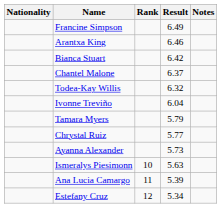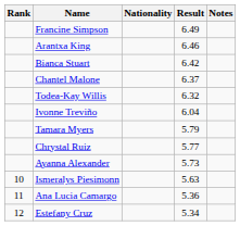 <table class="wikitable sortable" style="text-align:center;font-size:95%">
 <tr>
+<th>Rank</th>
+<th>Name</th>
 <th>Nationality</th>
-<th>Name</th>
-<th>Rank</th>
 <th>Result</th>
 <th>Notes</th>
 </tr>
 <tr>
+<td></td>
+<td align=left><a href='#'>Francine Simpson</a></td>
 <td align=left></td>
-<td align=left><a href='#'>Francine Simpson</a></td>
-<td></td>
 <td>6.49</td>
 <td></td>
 </tr>
 <tr>
+<td></td>
+<td align=left><a href='#'>Arantxa King</a></td>
 <td align=left></td>
-<td align=left><a href='#'>Arantxa King</a></td>
-<td></td>
 <td>6.46</td>
 <td></td>
 </tr>
 <tr>
+<td></td>
+<td align=left><a href='#'>Bianca Stuart</a></td>
 <td align=left></td>
-<td align=left><a href='#'>Bianca Stuart</a></td>
-<td></td>
 <td>6.42</td>
 <td></td>
 </tr>
 <tr>
+<td></td>
+<td align=left><a href='#'>Chantel Malone</a></td>
 <td align=left></td>
-<td align=left><a href='#'>Chantel Malone</a></td>
-<td></td>
 <td>6.37</td>
 <td></td>
 </tr>
 <tr>
+<td></td>
+<td align=left><a href='#'>Todea-Kay Willis</a></td>
 <td align=left></td>
-<td align=left><a href='#'>Todea-Kay Willis</a></td>
-<td></td>
 <td>6.32</td>
 <td></td>
 </tr>
 <tr>
+<td></td>
+<td align=left><a href='#'>Ivonne Treviño</a></td>
 <td align=left></td>
-<td align=left><a href='#'>Ivonne Treviño</a></td>
-<td></td>
 <td>6.04</td>
 <td></td>
 </tr>
 <tr>
+<td></td>
+<td align=left><a href='#'>Tamara Myers</a></td>
 <td align=left></td>
-<td align=left><a href='#'>Tamara Myers</a></td>
-<td></td>
 <td>5.79</td>
 <td></td>
 </tr>
 <tr>
+<td></td>
+<td align=left><a href='#'>Chrystal Ruiz</a></td>
 <td align=left></td>
-<td align=left><a href='#'>Chrystal Ruiz</a></td>
-<td></td>
 <td>5.77</td>
 <td></td>
 </tr>
 <tr>
+<td></td>
+<td align=left><a href='#'>Ayanna Alexander</a></td>
 <td align=left></td>
-<td align=left><a href='#'>Ayanna Alexander</a></td>
-<td></td>
 <td>5.73</td>
 <td></td>
 </tr>
 <tr>
+<td>10</td>
+<td align=left><a href='#'>Ismeralys Piesimonn</a></td>
 <td align=left></td>
-<td align=left><a href='#'>Ismeralys Piesimonn</a></td>
-<td>10</td>
 <td>5.63</td>
 <td></td>
 </tr>
 <tr>
+<td>11</td>
+<td align=left><a href='#'>Ana Lucia Camargo</a></td>
 <td align=left></td>
-<td align=left><a href='#'>Ana Lucia Camargo</a></td>
-<td>11</td>
-<td>5.39</td>
+<td>5.36</td>
 <td></td>
 </tr>
 <tr>
+<td>12</td>
+<td align=left><a href='#'>Estefany Cruz</a></td>
 <td align=left></td>
-<td align=left><a href='#'>Estefany Cruz</a></td>
-<td>12</td>
 <td>5.34</td>
 <td></td>
 </tr>
 </table>
